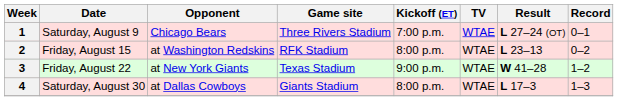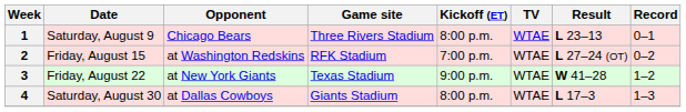 <table class="wikitable">
 <tr>
 <th>Week</th>
 <th>Date</th>
 <th>Opponent</th>
 <th>Game site</th>
 <th>Kickoff <small>(<a href='#'>ET</a>)</small></th>
 <th>TV</th>
 <th>Result</th>
 <th>Record</th>
 </tr>
 <tr style="background:#ffdddd;">
 <th>1</th>
 <td>Saturday, August 9</td>
 <td><a href='#'>Chicago Bears</a></td>
 <td><a href='#'>Three Rivers Stadium</a></td>
-<td>7:00 p.m.</td>
+<td>8:00 p.m.</td>
 <td><a href='#'>WTAE</a></td>
-<td><strong>L</strong> 27–24 <small>(OT)</small></td>
+<td><strong>L</strong> 23–13</td>
 <td>0–1</td>
 </tr>
 <tr style="background:#ffdddd;">
 <th>2</th>
 <td>Friday, August 15</td>
 <td>at <a href='#'>Washington Redskins</a></td>
 <td><a href='#'>RFK Stadium</a></td>
-<td>8:00 p.m.</td>
+<td>7:00 p.m.</td>
 <td>WTAE</td>
-<td><strong>L</strong> 23–13</td>
+<td><strong>L</strong> 27–24 <small>(OT)</small></td>
 <td>0–2</td>
 </tr>
 <tr style="background: #ddffdd;">
 <th>3</th>
 <td>Friday, August 22</td>
 <td>at <a href='#'>New York Giants</a></td>
 <td><a href='#'>Texas Stadium</a></td>
 <td>9:00 p.m.</td>
 <td>WTAE</td>
 <td><strong>W</strong> 41–28</td>
 <td>1–2</td>
 </tr>
 <tr style="background: #ffdddd;">
 <th>4</th>
 <td>Saturday, August 30</td>
 <td>at <a href='#'>Dallas Cowboys</a></td>
 <td><a href='#'>Giants Stadium</a></td>
 <td>8:00 p.m.</td>
 <td>WTAE</td>
 <td><strong>L</strong> 17–3</td>
 <td>1–3</td>
 </tr>
 <tr style="background: #ddffdd;">
 </tr>
 </table>
